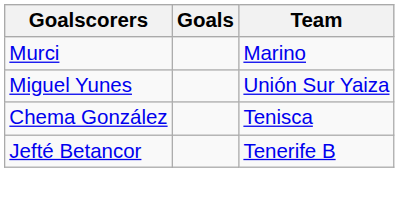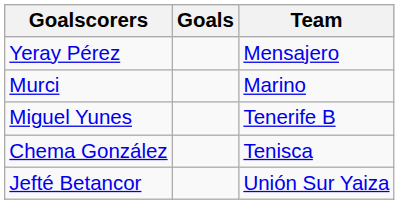 <table class="wikitable sortable" class="wikitable">
 <tr style="background:#ccc; text-align:center;">
 <th>Goalscorers</th>
 <th>Goals</th>
 <th>Team</th>
+</tr>
+<tr>
+<td> <a href='#'>Yeray Pérez</a></td>
+<td></td>
+<td><a href='#'>Mensajero</a></td>
 </tr>
 <tr>
 <td> <a href='#'>Murci</a></td>
 <td></td>
 <td><a href='#'>Marino</a></td>
 </tr>
 <tr>
 <td> <a href='#'>Miguel Yunes</a></td>
 <td></td>
-<td><a href='#'>Unión Sur Yaiza</a></td>
+<td><a href='#'>Tenerife B</a></td>
 </tr>
 <tr>
 <td> <a href='#'>Chema González</a></td>
 <td></td>
 <td><a href='#'>Tenisca</a></td>
 </tr>
 <tr>
 <td> <a href='#'>Jefté Betancor</a></td>
 <td></td>
-<td><a href='#'>Tenerife B</a></td>
+<td><a href='#'>Unión Sur Yaiza</a></td>
 </tr>
 </table>
